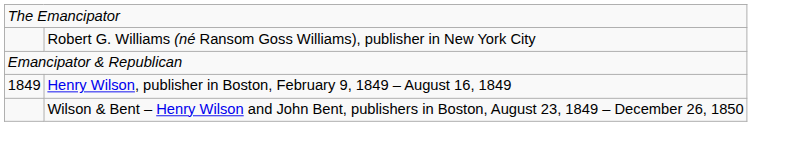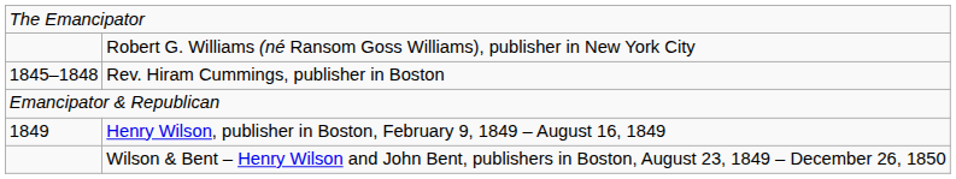 <table class="wikitable"; valign="top">
 <tr>
 <td colspan=2><em>The Emancipator</em></td>
 </tr>
 <tr>
 <td></td>
 <td>Robert G. Williams <em>(né</em> Ransom Goss Williams), publisher in New York City</td>
+</tr>
+<tr>
+<td>1845–1848</td>
+<td>Rev. Hiram Cummings, publisher in Boston</td>
 </tr>
 <tr>
 <td colspan=2><em>Emancipator & Republican</em></td>
 </tr>
 <tr>
 <td>1849</td>
 <td><a href='#'>Henry Wilson</a>, publisher in Boston, February 9, 1849 – August 16, 1849</td>
 </tr>
 <tr>
 <td></td>
 <td>Wilson & Bent – <a href='#'>Henry Wilson</a> and John Bent, publishers in Boston, August 23, 1849 – December 26, 1850</td>
 </tr>
 </table>
